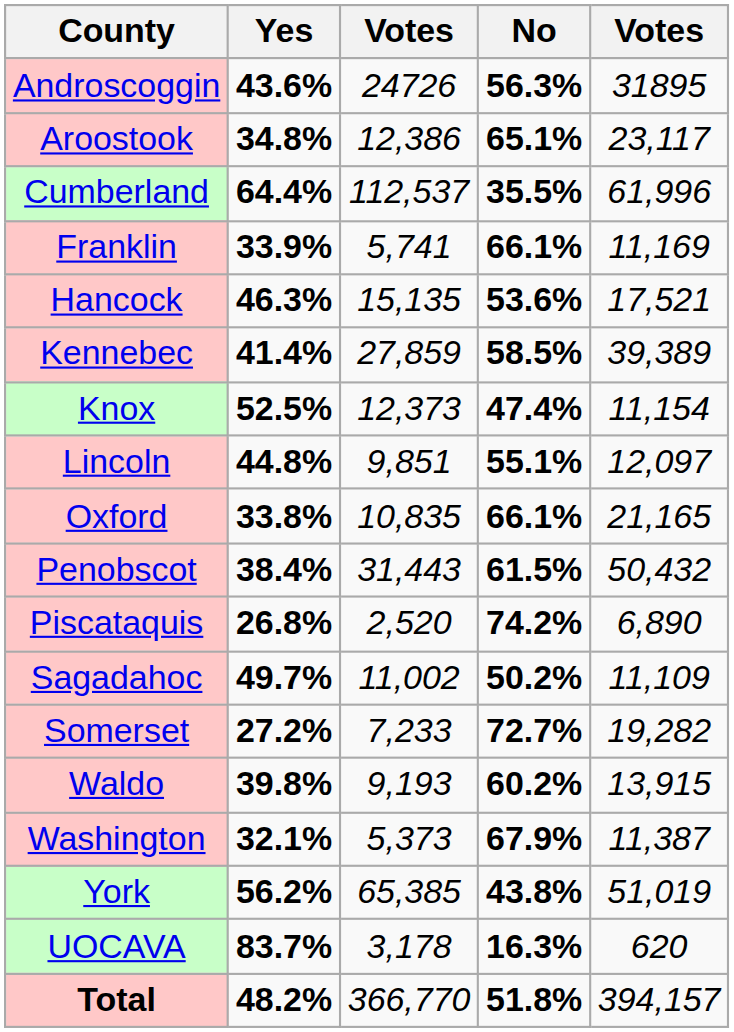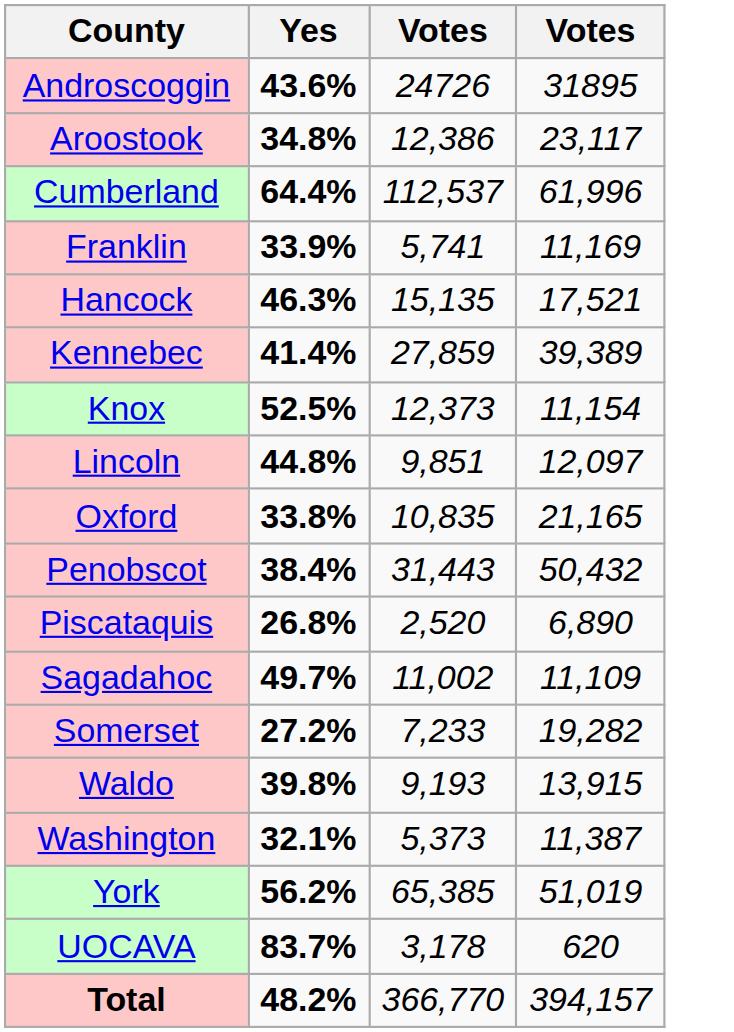 <table style="width:50%;" class="wikitable sortable">
 <tr style="background:lightgrey;">
 <th style="width:21%;">County</th>
 <th style="width:10%;">Yes</th>
 <th style="width:10%;">Votes</th>
-<th style="width:10%;">No</th>
 <th style="width:10%;">Votes</th>
 </tr>
 <tr>
 <td style="text-align:center; background:#ffc8c8;"><a href='#'>Androscoggin</a></td>
 <td style="text-align:center;"><strong>43.6%</strong></td>
 <td style="text-align:center;"><em>24726</em></td>
-<td style="text-align:center;"><strong>56.3%</strong></td>
 <td style="text-align:center;"><em>31895</em></td>
 </tr>
 <tr>
 <td style="text-align:center; background:#ffc8c8;"><a href='#'>Aroostook</a></td>
 <td style="text-align:center;"><strong>34.8%</strong></td>
 <td style="text-align:center;"><em>12,386</em></td>
-<td style="text-align:center;"><strong>65.1%</strong></td>
 <td style="text-align:center;"><em>23,117</em></td>
 </tr>
 <tr>
 <td style="text-align:center; background:#c8ffc8;"><a href='#'>Cumberland</a></td>
 <td style="text-align:center;"><strong>64.4%</strong></td>
 <td style="text-align:center;"><em>112,537</em></td>
-<td style="text-align:center;"><strong>35.5%</strong></td>
 <td style="text-align:center;"><em>61,996</em></td>
 </tr>
 <tr>
 <td style="text-align:center; background:#ffc8c8;"><a href='#'>Franklin</a></td>
 <td style="text-align:center;"><strong>33.9%</strong></td>
 <td style="text-align:center;"><em>5,741</em></td>
-<td style="text-align:center;"><strong>66.1%</strong></td>
 <td style="text-align:center;"><em>11,169</em></td>
 </tr>
 <tr>
 <td style="text-align:center; background:#ffc8c8;"><a href='#'>Hancock</a></td>
 <td style="text-align:center;"><strong>46.3%</strong></td>
 <td style="text-align:center;"><em>15,135</em></td>
-<td style="text-align:center;"><strong>53.6%</strong></td>
 <td style="text-align:center;"><em>17,521</em></td>
 </tr>
 <tr>
 <td style="text-align:center; background:#ffc8c8;"><a href='#'>Kennebec</a></td>
 <td style="text-align:center;"><strong>41.4%</strong></td>
 <td style="text-align:center;"><em>27,859</em></td>
-<td style="text-align:center;"><strong>58.5%</strong></td>
 <td style="text-align:center;"><em>39,389</em></td>
 </tr>
 <tr>
 <td style="text-align:center; background:#c8ffc8;"><a href='#'>Knox</a></td>
 <td style="text-align:center;"><strong>52.5%</strong></td>
 <td style="text-align:center;"><em>12,373</em></td>
-<td style="text-align:center;"><strong>47.4%</strong></td>
 <td style="text-align:center;"><em>11,154</em></td>
 </tr>
 <tr>
 <td style="text-align:center; background:#ffc8c8;"><a href='#'>Lincoln</a></td>
 <td style="text-align:center;"><strong>44.8%</strong></td>
 <td style="text-align:center;"><em>9,851</em></td>
-<td style="text-align:center;"><strong>55.1%</strong></td>
 <td style="text-align:center;"><em>12,097</em></td>
 </tr>
 <tr>
 <td style="text-align:center; background:#ffc8c8;"><a href='#'>Oxford</a></td>
 <td style="text-align:center;"><strong>33.8%</strong></td>
 <td style="text-align:center;"><em>10,835</em></td>
-<td style="text-align:center;"><strong>66.1%</strong></td>
 <td style="text-align:center;"><em>21,165</em></td>
 </tr>
 <tr>
 <td style="text-align:center; background:#ffc8c8;"><a href='#'>Penobscot</a></td>
 <td style="text-align:center;"><strong>38.4%</strong></td>
 <td style="text-align:center;"><em>31,443</em></td>
-<td style="text-align:center;"><strong>61.5%</strong></td>
 <td style="text-align:center;"><em>50,432</em></td>
 </tr>
 <tr>
 <td style="text-align:center; background:#ffc8c8;"><a href='#'>Piscataquis</a></td>
 <td style="text-align:center;"><strong>26.8%</strong></td>
 <td style="text-align:center;"><em>2,520</em></td>
-<td style="text-align:center;"><strong>74.2%</strong></td>
 <td style="text-align:center;"><em>6,890</em></td>
 </tr>
 <tr>
 <td style="text-align:center; background:#ffc8c8;"><a href='#'>Sagadahoc</a></td>
 <td style="text-align:center;"><strong>49.7%</strong></td>
 <td style="text-align:center;"><em>11,002</em></td>
-<td style="text-align:center;"><strong>50.2%</strong></td>
 <td style="text-align:center;"><em>11,109</em></td>
 </tr>
 <tr>
 <td style="text-align:center; background:#ffc8c8;"><a href='#'>Somerset</a></td>
 <td style="text-align:center;"><strong>27.2%</strong></td>
 <td style="text-align:center;"><em>7,233</em></td>
-<td style="text-align:center;"><strong>72.7%</strong></td>
 <td style="text-align:center;"><em>19,282</em></td>
 </tr>
 <tr>
 <td style="text-align:center; background:#ffc8c8;"><a href='#'>Waldo</a></td>
 <td style="text-align:center;"><strong>39.8%</strong></td>
 <td style="text-align:center;"><em>9,193</em></td>
-<td style="text-align:center;"><strong>60.2%</strong></td>
 <td style="text-align:center;"><em>13,915</em></td>
 </tr>
 <tr>
 <td style="text-align:center; background:#ffc8c8;"><a href='#'>Washington</a></td>
 <td style="text-align:center;"><strong>32.1%</strong></td>
 <td style="text-align:center;"><em>5,373</em></td>
-<td style="text-align:center;"><strong>67.9%</strong></td>
 <td style="text-align:center;"><em>11,387</em></td>
 </tr>
 <tr>
 <td style="text-align:center; background:#c8ffc8;"><a href='#'>York</a></td>
 <td style="text-align:center;"><strong>56.2%</strong></td>
 <td style="text-align:center;"><em>65,385</em></td>
-<td style="text-align:center;"><strong>43.8%</strong></td>
 <td style="text-align:center;"><em>51,019</em></td>
 </tr>
 <tr>
 <td style="text-align:center; background:#c8ffc8;"><a href='#'>UOCAVA</a></td>
 <td style="text-align:center;"><strong>83.7%</strong></td>
 <td style="text-align:center;"><em>3,178</em></td>
-<td style="text-align:center;"><strong>16.3%</strong></td>
 <td style="text-align:center;"><em>620</em></td>
 </tr>
 <tr>
 <td style="text-align:center; background:#ffc8c8;"><strong>Total</strong></td>
 <td style="text-align:center;"><strong>48.2%</strong></td>
 <td style="text-align:center;"><em>366,770</em></td>
-<td style="text-align:center;"><strong>51.8%</strong></td>
 <td style="text-align:center;"><em>394,157</em></td>
 </tr>
 </table>
